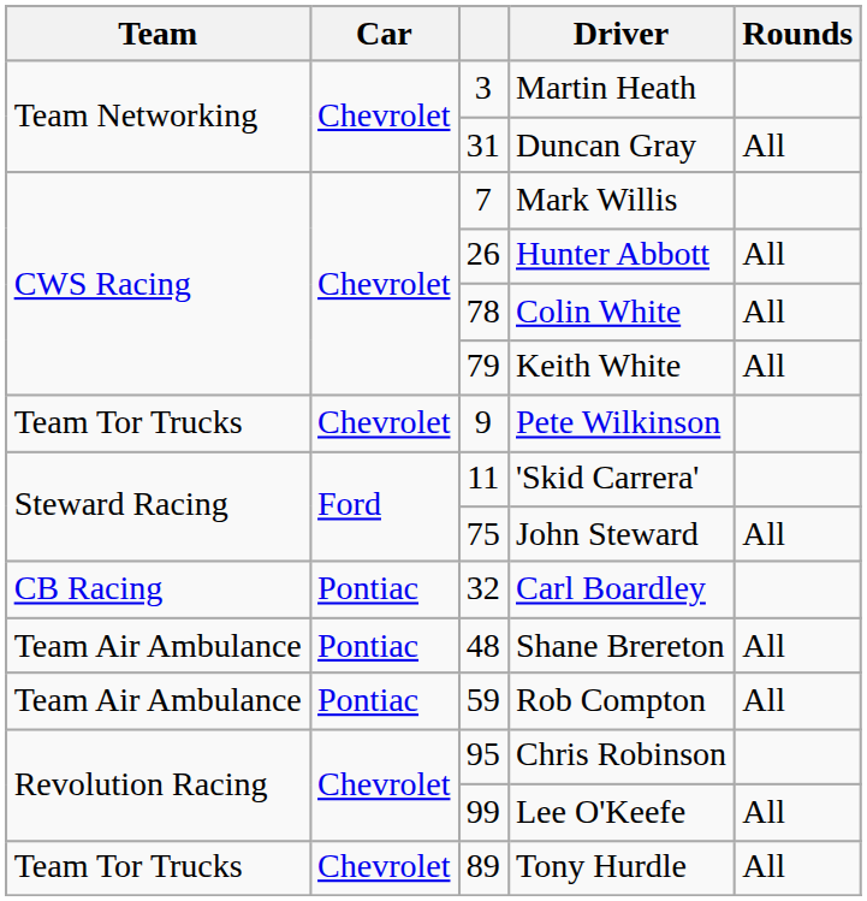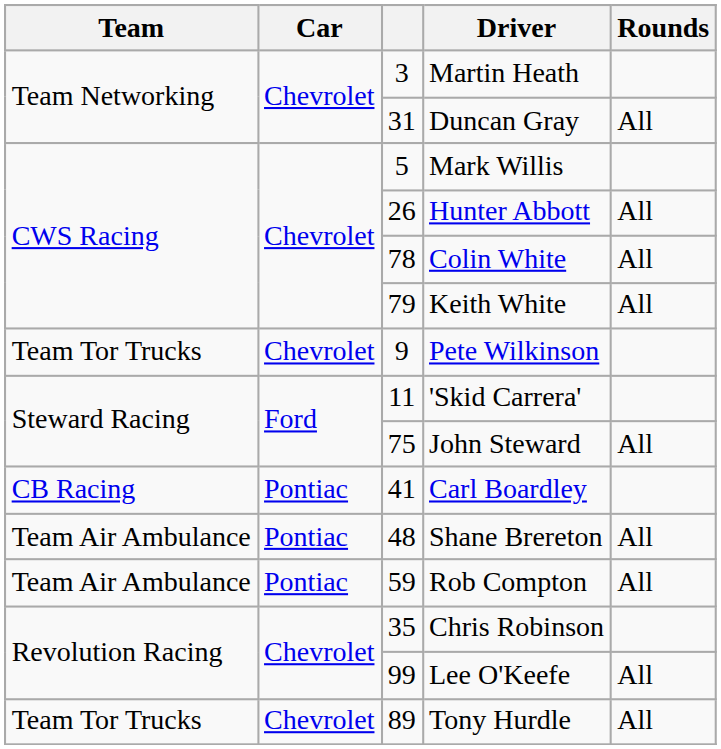 <table class="wikitable" style="font-size: 85%">
 <tr>
 <th>Team</th>
 <th>Car</th>
 <th></th>
 <th>Driver</th>
 <th>Rounds</th>
 </tr>
 <tr>
 <td rowspan=2>Team Networking</td>
 <td rowspan=2><a href='#'>Chevrolet</a></td>
 <td align=center>3</td>
 <td> Martin Heath</td>
 <td></td>
 </tr>
 <tr>
 <td align=center>31</td>
 <td> Duncan Gray</td>
 <td>All</td>
 </tr>
 <tr>
 <td rowspan=4><a href='#'>CWS Racing</a></td>
 <td rowspan=4><a href='#'>Chevrolet</a></td>
-<td align=center>7</td>
+<td align=center>5</td>
 <td> Mark Willis</td>
 <td></td>
 </tr>
 <tr>
 <td align=center>26</td>
 <td> <a href='#'>Hunter Abbott</a></td>
 <td>All</td>
 </tr>
 <tr>
 <td align=center>78</td>
 <td> <a href='#'>Colin White</a></td>
 <td>All</td>
 </tr>
 <tr>
 <td align=center>79</td>
 <td> Keith White</td>
 <td>All</td>
 </tr>
 <tr>
 <td>Team Tor Trucks</td>
 <td><a href='#'>Chevrolet</a></td>
 <td align=center>9</td>
 <td> <a href='#'>Pete Wilkinson</a></td>
 <td></td>
 </tr>
 <tr>
 <td rowspan=2>Steward Racing</td>
 <td rowspan=2><a href='#'>Ford</a></td>
 <td align=center>11</td>
 <td> 'Skid Carrera'</td>
 <td></td>
 </tr>
 <tr>
 <td align=center>75</td>
 <td> John Steward</td>
 <td>All</td>
 </tr>
 <tr>
 <td><a href='#'>CB Racing</a></td>
 <td><a href='#'>Pontiac</a></td>
-<td align=center>32</td>
+<td align=center>41</td>
 <td> <a href='#'>Carl Boardley</a></td>
 <td></td>
 </tr>
 <tr>
 <td>Team Air Ambulance</td>
 <td><a href='#'>Pontiac</a></td>
 <td align=center>48</td>
 <td> Shane Brereton</td>
 <td>All</td>
 </tr>
 <tr>
 <td>Team Air Ambulance</td>
 <td><a href='#'>Pontiac</a></td>
 <td align=center>59</td>
 <td> Rob Compton</td>
 <td>All</td>
 </tr>
 <tr>
 <td rowspan=2>Revolution Racing</td>
 <td rowspan=2><a href='#'>Chevrolet</a></td>
-<td align=center>95</td>
+<td align=center>35</td>
 <td> Chris Robinson</td>
 <td></td>
 </tr>
 <tr>
 <td align=center>99</td>
 <td> Lee O'Keefe</td>
 <td>All</td>
 </tr>
 <tr>
 <td>Team Tor Trucks</td>
 <td><a href='#'>Chevrolet</a></td>
 <td align=center>89</td>
 <td> Tony Hurdle</td>
 <td>All</td>
 </tr>
 <tr>
 </tr>
 </table>
